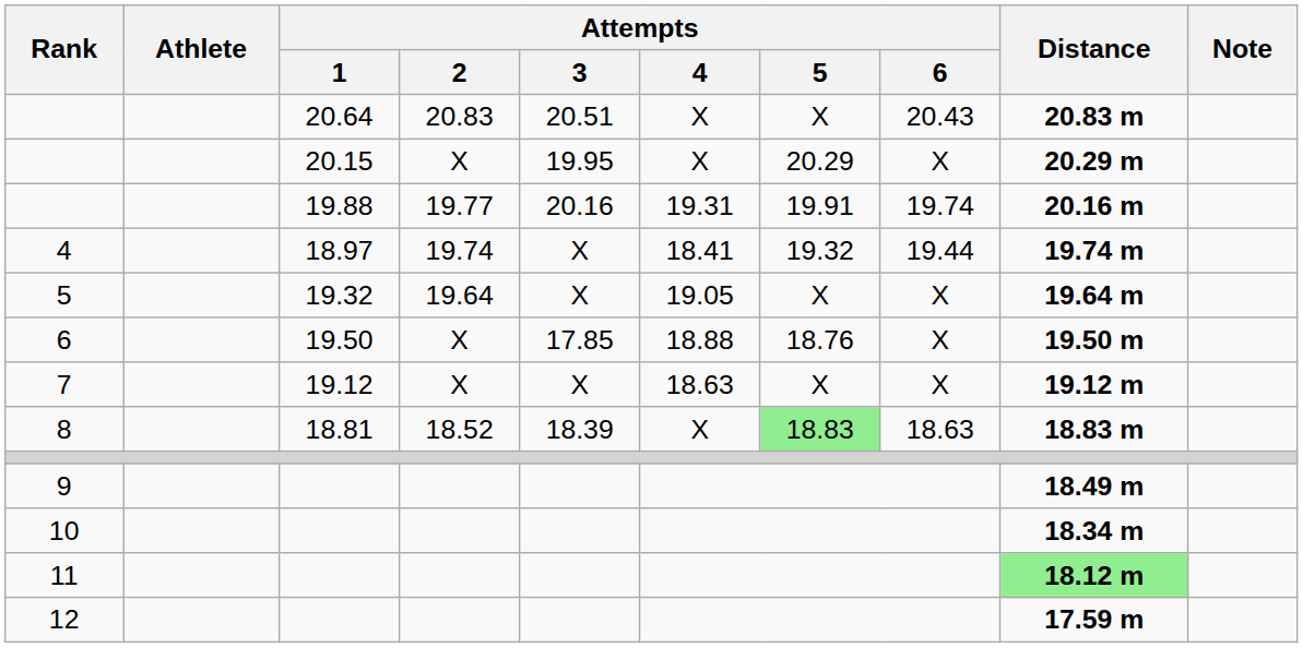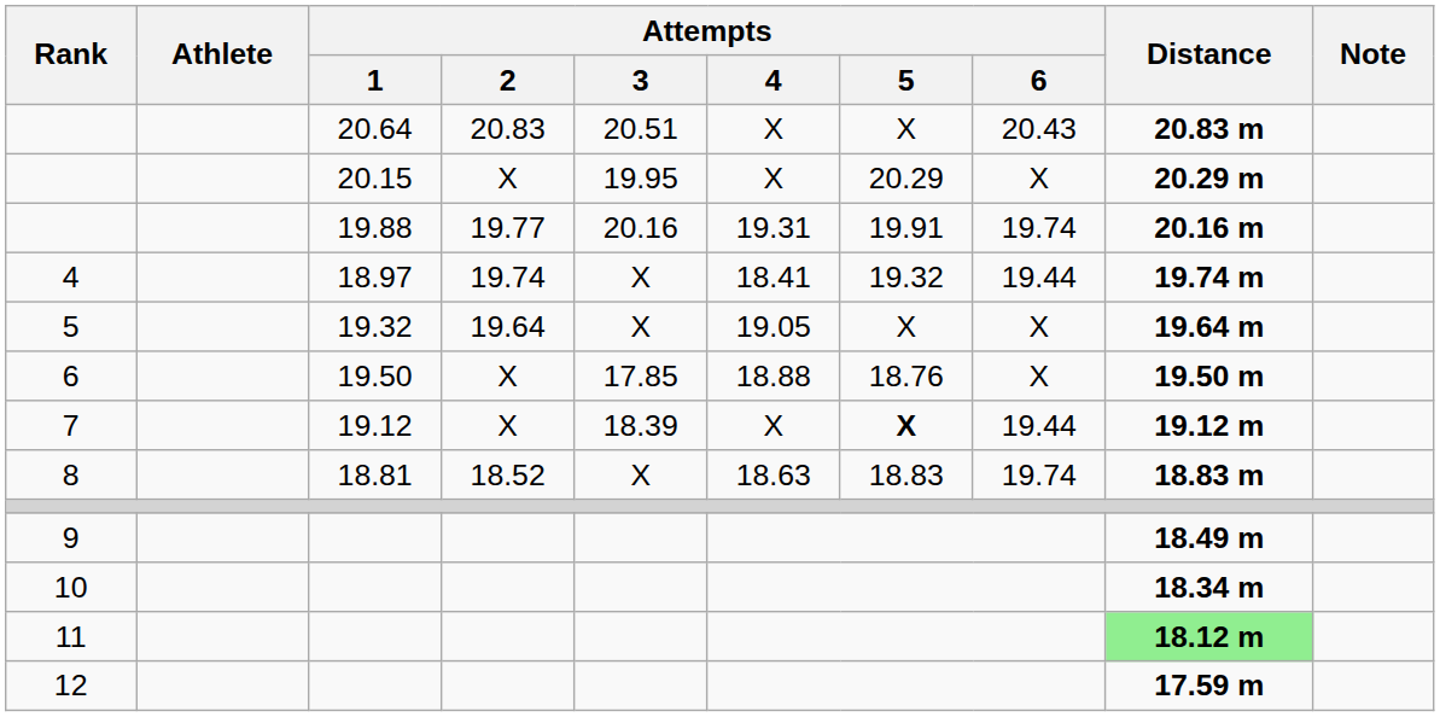 <table class="wikitable" style=" text-align:center; font-size:110%;" width="95%">
 <tr>
 <th rowspan="2">Rank</th>
 <th rowspan="2">Athlete</th>
 <th colspan="6">Attempts</th>
 <th rowspan="2">Distance</th>
 <th rowspan="2">Note</th>
 </tr>
 <tr>
 <th>1</th>
 <th>2</th>
 <th>3</th>
 <th>4</th>
 <th>5</th>
 <th>6</th>
 </tr>
 <tr>
 <td></td>
 <td align=left></td>
 <td>20.64</td>
 <td>20.83</td>
 <td>20.51</td>
 <td>X</td>
 <td>X</td>
 <td>20.43</td>
 <td><strong>20.83 m </strong></td>
 <td></td>
 </tr>
 <tr>
 <td></td>
 <td align=left></td>
 <td>20.15</td>
 <td>X</td>
 <td>19.95</td>
 <td>X</td>
 <td>20.29</td>
 <td>X</td>
 <td><strong>20.29 m </strong></td>
 <td></td>
 </tr>
 <tr>
 <td></td>
 <td align=left></td>
 <td>19.88</td>
 <td>19.77</td>
 <td>20.16</td>
 <td>19.31</td>
 <td>19.91</td>
 <td>19.74</td>
 <td><strong>20.16 m </strong></td>
 <td></td>
 </tr>
 <tr>
 <td>4</td>
 <td align=left></td>
 <td>18.97</td>
 <td>19.74</td>
 <td>X</td>
 <td>18.41</td>
 <td>19.32</td>
 <td>19.44</td>
 <td><strong>19.74 m </strong></td>
 <td></td>
 </tr>
 <tr>
 <td>5</td>
 <td align=left></td>
 <td>19.32</td>
 <td>19.64</td>
 <td>X</td>
 <td>19.05</td>
 <td>X</td>
 <td>X</td>
 <td><strong>19.64 m </strong></td>
 <td></td>
 </tr>
 <tr>
 <td>6</td>
 <td align=left></td>
 <td>19.50</td>
 <td>X</td>
 <td>17.85</td>
 <td>18.88</td>
 <td>18.76</td>
 <td>X</td>
 <td><strong>19.50 m </strong></td>
 <td></td>
 </tr>
 <tr>
 <td>7</td>
 <td align=left></td>
 <td>19.12</td>
 <td>X</td>
+<td>18.39</td>
 <td>X</td>
-<td>18.63</td>
-<td>X</td>
-<td>X</td>
+<td><strong>X</strong></td>
+<td>19.44</td>
 <td><strong>19.12 m </strong></td>
 <td></td>
 </tr>
 <tr>
 <td>8</td>
 <td align=left></td>
 <td>18.81</td>
 <td>18.52</td>
-<td>18.39</td>
 <td>X</td>
-<td style="background: lightgreen;">18.83</td>
 <td>18.63</td>
+<td>18.83</td>
+<td>19.74</td>
 <td><strong>18.83 m </strong></td>
 <td></td>
 </tr>
 <tr>
 <td colspan=10 bgcolor=lightgray></td>
 </tr>
 <tr>
 <td>9</td>
 <td align=left></td>
 <td></td>
 <td></td>
 <td></td>
 <td colspan=3></td>
 <td><strong>18.49 m </strong></td>
 <td></td>
 </tr>
 <tr>
 <td>10</td>
 <td align=left></td>
 <td></td>
 <td></td>
 <td></td>
 <td colspan=3></td>
 <td><strong>18.34 m </strong></td>
 <td></td>
 </tr>
 <tr>
 <td>11</td>
 <td align=left></td>
 <td></td>
 <td></td>
 <td></td>
 <td colspan=3></td>
 <td style="background: lightgreen;"><strong>18.12 m </strong></td>
 <td></td>
 </tr>
 <tr>
 <td>12</td>
 <td align=left></td>
 <td></td>
 <td></td>
 <td></td>
 <td colspan=3></td>
 <td><strong>17.59 m </strong></td>
 <td></td>
 </tr>
 </table>
